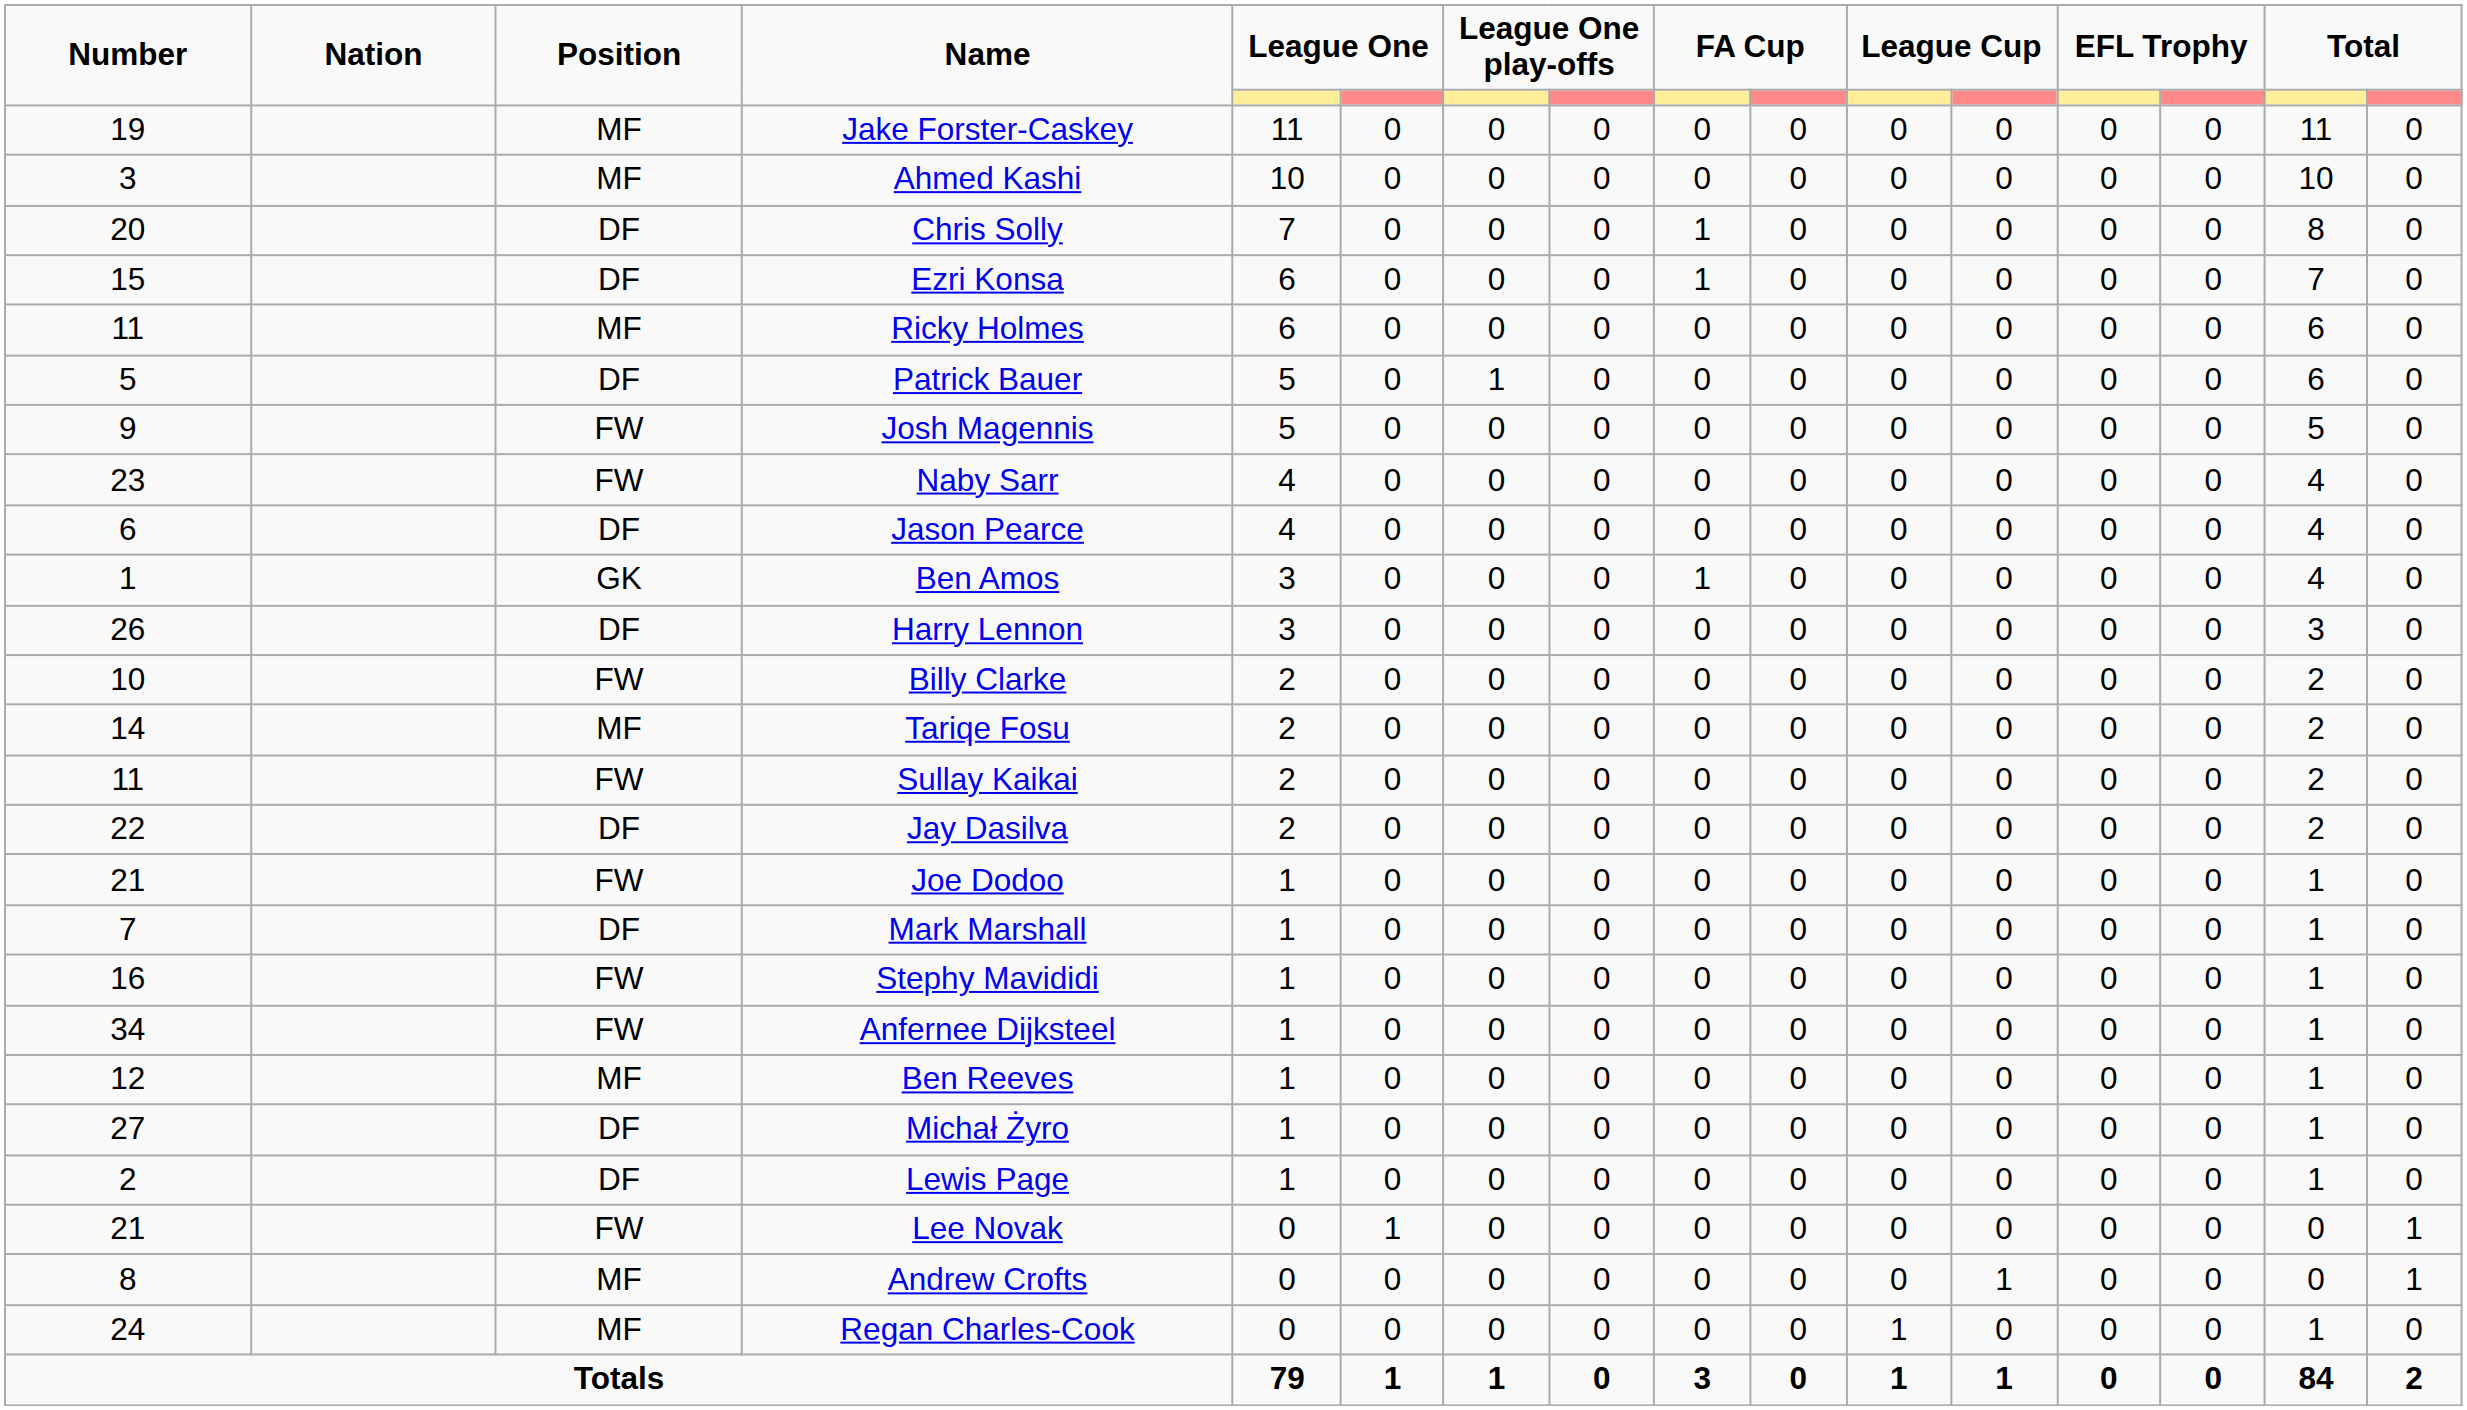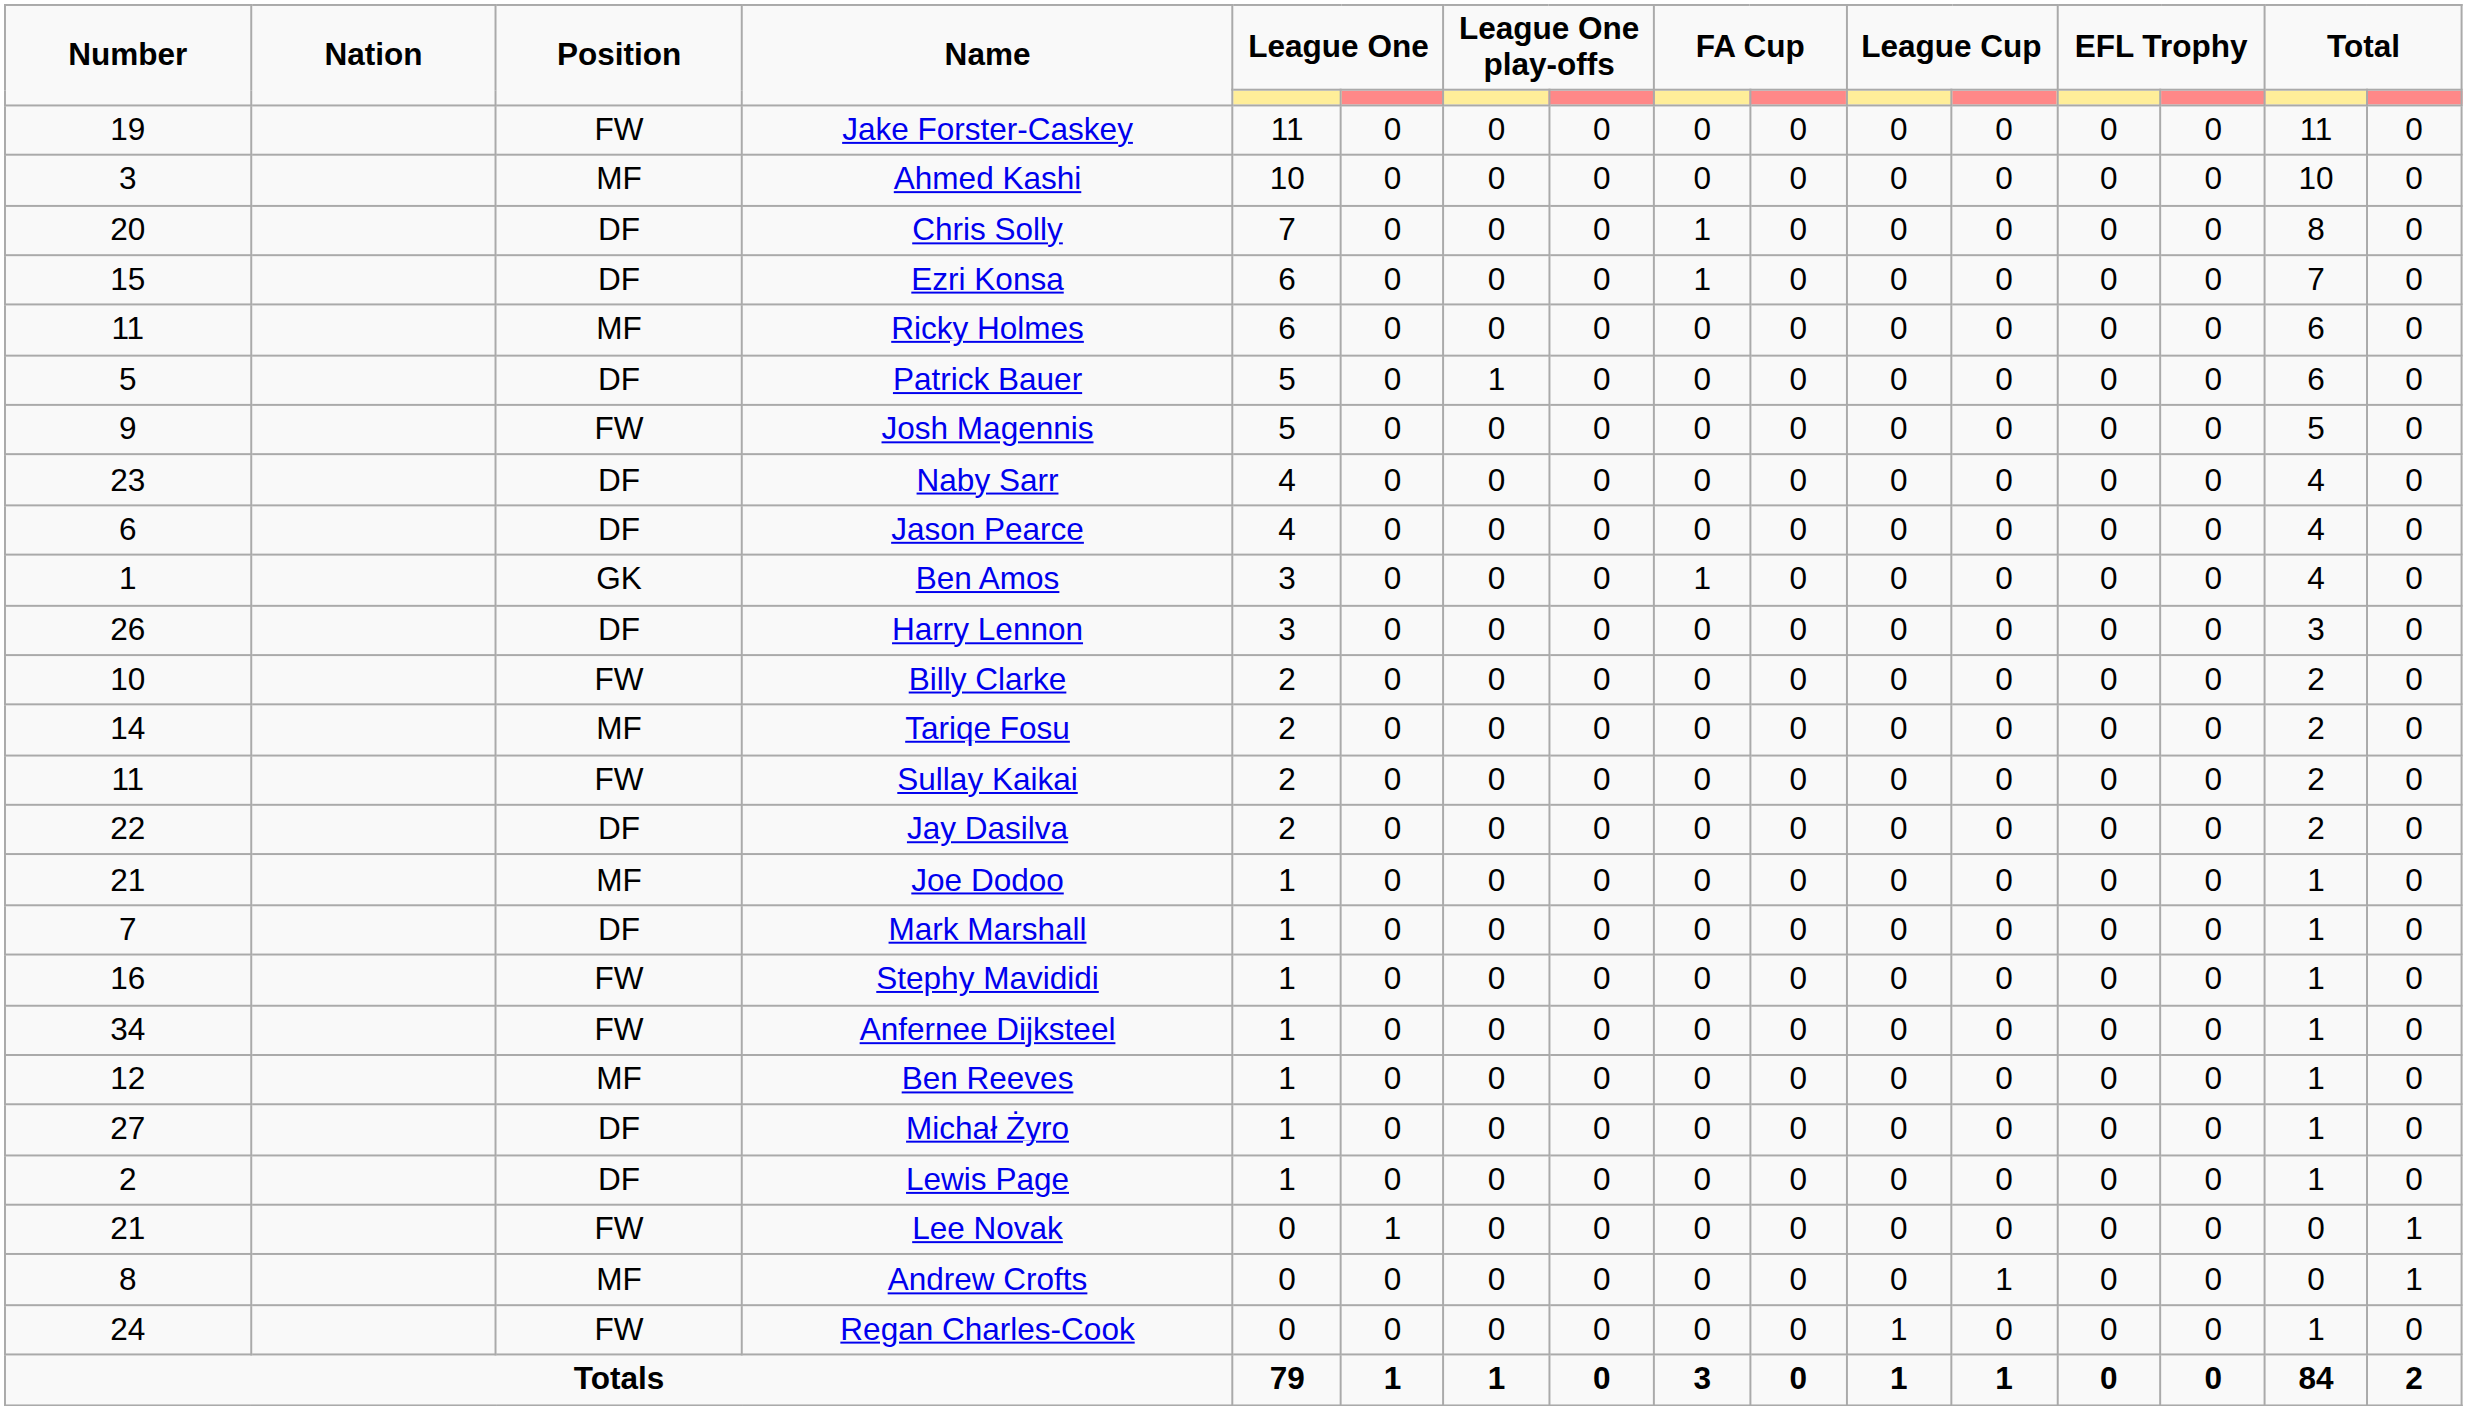 <table class="wikitable" style="text-align:center;">
 <tr style="text-align:center;">
 <td rowspan="2"  style="width:10%; "><strong>Number</strong></td>
 <td rowspan="2"  style="width:10%; "><strong>Nation</strong></td>
 <td rowspan="2"  style="width:10%; "><strong>Position</strong></td>
 <td rowspan="2"  style="width:20%; "><strong>Name</strong></td>
 <td colspan="2"><strong>League One</strong></td>
 <td colspan="2"><strong>League One play-offs</strong></td>
 <td colspan="2"><strong>FA Cup</strong></td>
 <td colspan="2"><strong>League Cup</strong></td>
 <td colspan="2"><strong>EFL Trophy</strong></td>
 <td colspan="2"><strong>Total</strong></td>
 </tr>
 <tr>
 <th style="width:60px; background:#fe9;"></th>
 <th style="width:60px; background:#ff8888;"></th>
 <th style="width:60px; background:#fe9;"></th>
 <th style="width:60px; background:#ff8888;"></th>
 <th style="width:60px; background:#fe9;"></th>
 <th style="width:60px; background:#ff8888;"></th>
 <th style="width:60px; background:#fe9;"></th>
 <th style="width:60px; background:#ff8888;"></th>
 <th style="width:60px; background:#fe9;"></th>
 <th style="width:60px; background:#ff8888;"></th>
 <th style="width:60px; background:#fe9;"></th>
 <th style="width:60px; background:#ff8888;"></th>
 </tr>
 <tr>
 <td>19</td>
 <td></td>
-<td>MF</td>
+<td>FW</td>
 <td><a href='#'>Jake Forster-Caskey</a></td>
 <td>11</td>
 <td>0</td>
 <td>0</td>
 <td>0</td>
 <td>0</td>
 <td>0</td>
 <td>0</td>
 <td>0</td>
 <td>0</td>
 <td>0</td>
 <td>11</td>
 <td>0</td>
 </tr>
 <tr>
 <td>3</td>
 <td></td>
 <td>MF</td>
 <td><a href='#'>Ahmed Kashi</a></td>
 <td>10</td>
 <td>0</td>
 <td>0</td>
 <td>0</td>
 <td>0</td>
 <td>0</td>
 <td>0</td>
 <td>0</td>
 <td>0</td>
 <td>0</td>
 <td>10</td>
 <td>0</td>
 </tr>
 <tr>
 <td>20</td>
 <td></td>
 <td>DF</td>
 <td><a href='#'>Chris Solly</a></td>
 <td>7</td>
 <td>0</td>
 <td>0</td>
 <td>0</td>
 <td>1</td>
 <td>0</td>
 <td>0</td>
 <td>0</td>
 <td>0</td>
 <td>0</td>
 <td>8</td>
 <td>0</td>
 </tr>
 <tr>
 <td>15</td>
 <td></td>
 <td>DF</td>
 <td><a href='#'>Ezri Konsa</a></td>
 <td>6</td>
 <td>0</td>
 <td>0</td>
 <td>0</td>
 <td>1</td>
 <td>0</td>
 <td>0</td>
 <td>0</td>
 <td>0</td>
 <td>0</td>
 <td>7</td>
 <td>0</td>
 </tr>
 <tr>
 <td>11</td>
 <td></td>
 <td>MF</td>
 <td><a href='#'>Ricky Holmes</a></td>
 <td>6</td>
 <td>0</td>
 <td>0</td>
 <td>0</td>
 <td>0</td>
 <td>0</td>
 <td>0</td>
 <td>0</td>
 <td>0</td>
 <td>0</td>
 <td>6</td>
 <td>0</td>
 </tr>
 <tr>
 <td>5</td>
 <td></td>
 <td>DF</td>
 <td><a href='#'>Patrick Bauer</a></td>
 <td>5</td>
 <td>0</td>
 <td>1</td>
 <td>0</td>
 <td>0</td>
 <td>0</td>
 <td>0</td>
 <td>0</td>
 <td>0</td>
 <td>0</td>
 <td>6</td>
 <td>0</td>
 </tr>
 <tr>
 <td>9</td>
 <td></td>
 <td>FW</td>
 <td><a href='#'>Josh Magennis</a></td>
 <td>5</td>
 <td>0</td>
 <td>0</td>
 <td>0</td>
 <td>0</td>
 <td>0</td>
 <td>0</td>
 <td>0</td>
 <td>0</td>
 <td>0</td>
 <td>5</td>
 <td>0</td>
 </tr>
 <tr>
 <td>23</td>
 <td></td>
-<td>FW</td>
+<td>DF</td>
 <td><a href='#'>Naby Sarr</a></td>
 <td>4</td>
 <td>0</td>
 <td>0</td>
 <td>0</td>
 <td>0</td>
 <td>0</td>
 <td>0</td>
 <td>0</td>
 <td>0</td>
 <td>0</td>
 <td>4</td>
 <td>0</td>
 </tr>
 <tr>
 <td>6</td>
 <td></td>
 <td>DF</td>
 <td><a href='#'>Jason Pearce</a></td>
 <td>4</td>
 <td>0</td>
 <td>0</td>
 <td>0</td>
 <td>0</td>
 <td>0</td>
 <td>0</td>
 <td>0</td>
 <td>0</td>
 <td>0</td>
 <td>4</td>
 <td>0</td>
 </tr>
 <tr>
 <td>1</td>
 <td></td>
 <td>GK</td>
 <td><a href='#'>Ben Amos</a></td>
 <td>3</td>
 <td>0</td>
 <td>0</td>
 <td>0</td>
 <td>1</td>
 <td>0</td>
 <td>0</td>
 <td>0</td>
 <td>0</td>
 <td>0</td>
 <td>4</td>
 <td>0</td>
 </tr>
 <tr>
 <td>26</td>
 <td></td>
 <td>DF</td>
 <td><a href='#'>Harry Lennon</a></td>
 <td>3</td>
 <td>0</td>
 <td>0</td>
 <td>0</td>
 <td>0</td>
 <td>0</td>
 <td>0</td>
 <td>0</td>
 <td>0</td>
 <td>0</td>
 <td>3</td>
 <td>0</td>
 </tr>
 <tr>
 <td>10</td>
 <td></td>
 <td>FW</td>
 <td><a href='#'>Billy Clarke</a></td>
 <td>2</td>
 <td>0</td>
 <td>0</td>
 <td>0</td>
 <td>0</td>
 <td>0</td>
 <td>0</td>
 <td>0</td>
 <td>0</td>
 <td>0</td>
 <td>2</td>
 <td>0</td>
 </tr>
 <tr>
 <td>14</td>
 <td></td>
 <td>MF</td>
 <td><a href='#'>Tariqe Fosu</a></td>
 <td>2</td>
 <td>0</td>
 <td>0</td>
 <td>0</td>
 <td>0</td>
 <td>0</td>
 <td>0</td>
 <td>0</td>
 <td>0</td>
 <td>0</td>
 <td>2</td>
 <td>0</td>
 </tr>
 <tr>
 <td>11</td>
 <td></td>
 <td>FW</td>
 <td><a href='#'>Sullay Kaikai</a></td>
 <td>2</td>
 <td>0</td>
 <td>0</td>
 <td>0</td>
 <td>0</td>
 <td>0</td>
 <td>0</td>
 <td>0</td>
 <td>0</td>
 <td>0</td>
 <td>2</td>
 <td>0</td>
 </tr>
 <tr>
 <td>22</td>
 <td></td>
 <td>DF</td>
 <td><a href='#'>Jay Dasilva</a></td>
 <td>2</td>
 <td>0</td>
 <td>0</td>
 <td>0</td>
 <td>0</td>
 <td>0</td>
 <td>0</td>
 <td>0</td>
 <td>0</td>
 <td>0</td>
 <td>2</td>
 <td>0</td>
 </tr>
 <tr>
 <td>21</td>
 <td></td>
-<td>FW</td>
+<td>MF</td>
 <td><a href='#'>Joe Dodoo</a></td>
 <td>1</td>
 <td>0</td>
 <td>0</td>
 <td>0</td>
 <td>0</td>
 <td>0</td>
 <td>0</td>
 <td>0</td>
 <td>0</td>
 <td>0</td>
 <td>1</td>
 <td>0</td>
 </tr>
 <tr>
 <td>7</td>
 <td></td>
 <td>DF</td>
 <td><a href='#'>Mark Marshall</a></td>
 <td>1</td>
 <td>0</td>
 <td>0</td>
 <td>0</td>
 <td>0</td>
 <td>0</td>
 <td>0</td>
 <td>0</td>
 <td>0</td>
 <td>0</td>
 <td>1</td>
 <td>0</td>
 </tr>
 <tr>
 <td>16</td>
 <td></td>
 <td>FW</td>
 <td><a href='#'>Stephy Mavididi</a></td>
 <td>1</td>
 <td>0</td>
 <td>0</td>
 <td>0</td>
 <td>0</td>
 <td>0</td>
 <td>0</td>
 <td>0</td>
 <td>0</td>
 <td>0</td>
 <td>1</td>
 <td>0</td>
 </tr>
 <tr>
 <td>34</td>
 <td></td>
 <td>FW</td>
 <td><a href='#'>Anfernee Dijksteel</a></td>
 <td>1</td>
 <td>0</td>
 <td>0</td>
 <td>0</td>
 <td>0</td>
 <td>0</td>
 <td>0</td>
 <td>0</td>
 <td>0</td>
 <td>0</td>
 <td>1</td>
 <td>0</td>
 </tr>
 <tr>
 <td>12</td>
 <td></td>
 <td>MF</td>
 <td><a href='#'>Ben Reeves</a></td>
 <td>1</td>
 <td>0</td>
 <td>0</td>
 <td>0</td>
 <td>0</td>
 <td>0</td>
 <td>0</td>
 <td>0</td>
 <td>0</td>
 <td>0</td>
 <td>1</td>
 <td>0</td>
 </tr>
 <tr>
 <td>27</td>
 <td></td>
 <td>DF</td>
 <td><a href='#'>Michał Żyro</a></td>
 <td>1</td>
 <td>0</td>
 <td>0</td>
 <td>0</td>
 <td>0</td>
 <td>0</td>
 <td>0</td>
 <td>0</td>
 <td>0</td>
 <td>0</td>
 <td>1</td>
 <td>0</td>
 </tr>
 <tr>
 <td>2</td>
 <td></td>
 <td>DF</td>
 <td><a href='#'>Lewis Page</a></td>
 <td>1</td>
 <td>0</td>
 <td>0</td>
 <td>0</td>
 <td>0</td>
 <td>0</td>
 <td>0</td>
 <td>0</td>
 <td>0</td>
 <td>0</td>
 <td>1</td>
 <td>0</td>
 </tr>
 <tr>
 <td>21</td>
 <td></td>
 <td>FW</td>
 <td><a href='#'>Lee Novak</a></td>
 <td>0</td>
 <td>1</td>
 <td>0</td>
 <td>0</td>
 <td>0</td>
 <td>0</td>
 <td>0</td>
 <td>0</td>
 <td>0</td>
 <td>0</td>
 <td>0</td>
 <td>1</td>
 </tr>
 <tr>
 <td>8</td>
 <td></td>
 <td>MF</td>
 <td><a href='#'>Andrew Crofts</a></td>
 <td>0</td>
 <td>0</td>
 <td>0</td>
 <td>0</td>
 <td>0</td>
 <td>0</td>
 <td>0</td>
 <td>1</td>
 <td>0</td>
 <td>0</td>
 <td>0</td>
 <td>1</td>
 </tr>
 <tr>
 <td>24</td>
 <td></td>
-<td>MF</td>
+<td>FW</td>
 <td><a href='#'>Regan Charles-Cook</a></td>
 <td>0</td>
 <td>0</td>
 <td>0</td>
 <td>0</td>
 <td>0</td>
 <td>0</td>
 <td>1</td>
 <td>0</td>
 <td>0</td>
 <td>0</td>
 <td>1</td>
 <td>0</td>
 </tr>
 <tr>
 <td colspan="4"><strong>Totals</strong></td>
 <td><strong>79</strong></td>
 <td><strong>1</strong></td>
 <td><strong>1</strong></td>
 <td><strong>0</strong></td>
 <td><strong>3</strong></td>
 <td><strong>0</strong></td>
 <td><strong>1</strong></td>
 <td><strong>1</strong></td>
 <td><strong>0</strong></td>
 <td><strong>0</strong></td>
 <td><strong>84</strong></td>
 <td><strong>2</strong></td>
 </tr>
 <tr>
 </tr>
 </table>
